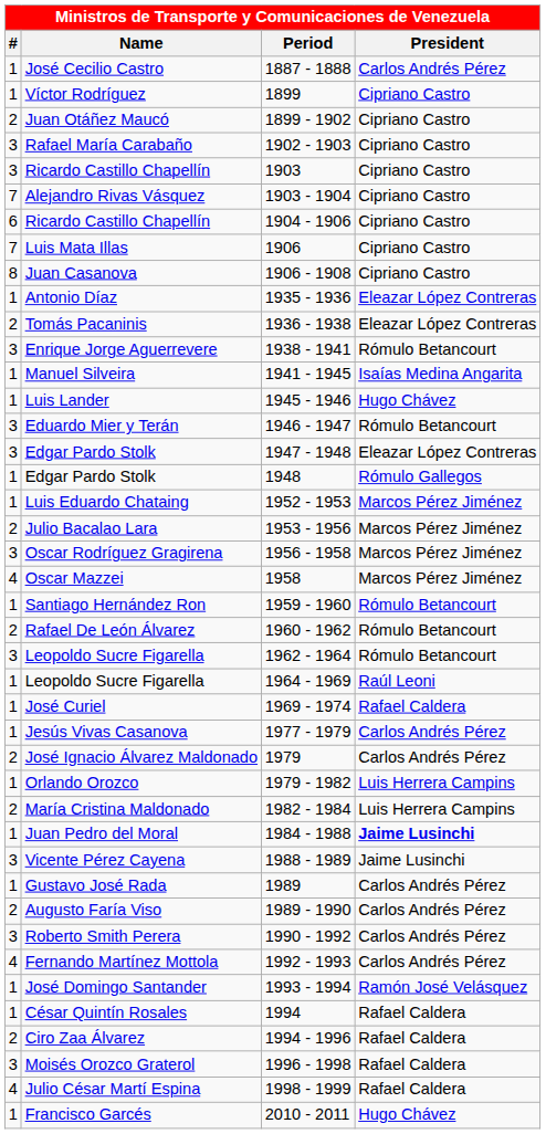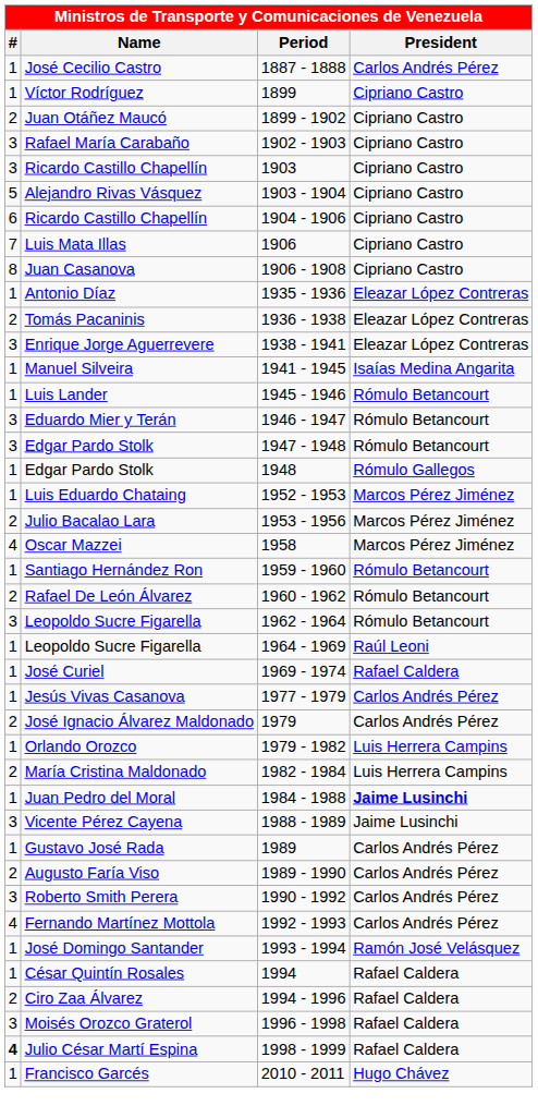 <table class="wikitable">
 <tr>
 <td bgcolor="red" colspan="4" align="center" style="color:white;"><strong>Ministros de Transporte y Comunicaciones de Venezuela</strong></td>
 </tr>
 <tr bgcolor=#efefef>
 <th align="center">#</th>
 <th align="center">Name</th>
 <th align="center">Period</th>
 <th align="center">President</th>
 </tr>
 <tr>
 <td>1</td>
 <td><a href='#'>José Cecilio Castro</a></td>
 <td>1887 - 1888</td>
 <td><a href='#'>Carlos Andrés Pérez</a></td>
 </tr>
 <tr>
 <td>1</td>
 <td><a href='#'>Víctor Rodríguez</a></td>
 <td>1899</td>
 <td><a href='#'>Cipriano Castro</a></td>
 </tr>
 <tr>
 <td>2</td>
 <td><a href='#'>Juan Otáñez Maucó</a></td>
 <td>1899 - 1902</td>
 <td>Cipriano Castro</td>
 </tr>
 <tr>
 <td>3</td>
 <td><a href='#'>Rafael María Carabaño</a></td>
 <td>1902 - 1903</td>
 <td>Cipriano Castro</td>
 </tr>
 <tr>
 <td>3</td>
 <td><a href='#'>Ricardo Castillo Chapellín</a></td>
 <td>1903</td>
 <td>Cipriano Castro</td>
 </tr>
 <tr>
-<td>7</td>
+<td>5</td>
 <td><a href='#'>Alejandro Rivas Vásquez</a></td>
 <td>1903 - 1904</td>
 <td>Cipriano Castro</td>
 </tr>
 <tr>
 <td>6</td>
 <td><a href='#'>Ricardo Castillo Chapellín</a></td>
 <td>1904 - 1906</td>
 <td>Cipriano Castro</td>
 </tr>
 <tr>
 <td>7</td>
 <td><a href='#'>Luis Mata Illas</a></td>
 <td>1906</td>
 <td>Cipriano Castro</td>
 </tr>
 <tr>
 <td>8</td>
 <td><a href='#'>Juan Casanova</a></td>
 <td>1906 - 1908</td>
 <td>Cipriano Castro</td>
 </tr>
 <tr>
 <td>1</td>
 <td><a href='#'>Antonio Díaz</a></td>
 <td>1935 - 1936</td>
 <td><a href='#'>Eleazar López Contreras</a></td>
 </tr>
 <tr>
 <td>2</td>
 <td><a href='#'>Tomás Pacaninis</a></td>
 <td>1936 - 1938</td>
 <td>Eleazar López Contreras</td>
 </tr>
 <tr>
 <td>3</td>
 <td><a href='#'>Enrique Jorge Aguerrevere</a></td>
 <td>1938 - 1941</td>
-<td>Rómulo Betancourt</td>
+<td>Eleazar López Contreras</td>
 </tr>
 <tr>
 <td>1</td>
 <td><a href='#'>Manuel Silveira</a></td>
 <td>1941 - 1945</td>
 <td><a href='#'>Isaías Medina Angarita</a></td>
 </tr>
 <tr>
 <td>1</td>
 <td><a href='#'>Luis Lander</a></td>
 <td>1945 - 1946</td>
-<td><a href='#'>Hugo Chávez</a></td>
+<td><a href='#'>Rómulo Betancourt</a></td>
 </tr>
 <tr>
 <td>3</td>
 <td><a href='#'>Eduardo Mier y Terán</a></td>
 <td>1946 - 1947</td>
 <td>Rómulo Betancourt</td>
 </tr>
 <tr>
 <td>3</td>
 <td><a href='#'>Edgar Pardo Stolk</a></td>
 <td>1947 - 1948</td>
-<td>Eleazar López Contreras</td>
+<td>Rómulo Betancourt</td>
 </tr>
 <tr>
 <td>1</td>
 <td>Edgar Pardo Stolk</td>
 <td>1948</td>
 <td><a href='#'>Rómulo Gallegos</a></td>
 </tr>
 <tr>
 <td>1</td>
 <td><a href='#'>Luis Eduardo Chataing</a></td>
 <td>1952 - 1953</td>
 <td><a href='#'>Marcos Pérez Jiménez</a></td>
 </tr>
 <tr>
 <td>2</td>
 <td><a href='#'>Julio Bacalao Lara</a></td>
 <td>1953 - 1956</td>
-<td>Marcos Pérez Jiménez</td>
-</tr>
-<tr>
-<td>3</td>
-<td><a href='#'>Oscar Rodríguez Gragirena</a></td>
-<td>1956 - 1958</td>
 <td>Marcos Pérez Jiménez</td>
 </tr>
 <tr>
 <td>4</td>
 <td><a href='#'>Oscar Mazzei</a></td>
 <td>1958</td>
 <td>Marcos Pérez Jiménez</td>
 </tr>
 <tr>
 <td>1</td>
 <td><a href='#'>Santiago Hernández Ron</a></td>
 <td>1959 - 1960</td>
 <td><a href='#'>Rómulo Betancourt</a></td>
 </tr>
 <tr>
 <td>2</td>
 <td><a href='#'>Rafael De León Álvarez</a></td>
 <td>1960 - 1962</td>
 <td>Rómulo Betancourt</td>
 </tr>
 <tr>
 <td>3</td>
 <td><a href='#'>Leopoldo Sucre Figarella</a></td>
 <td>1962 - 1964</td>
 <td>Rómulo Betancourt</td>
 </tr>
 <tr>
 <td>1</td>
 <td>Leopoldo Sucre Figarella</td>
 <td>1964 - 1969</td>
 <td><a href='#'>Raúl Leoni</a></td>
 </tr>
 <tr>
 <td>1</td>
 <td><a href='#'>José Curiel</a></td>
 <td>1969 - 1974</td>
 <td><a href='#'>Rafael Caldera</a></td>
 </tr>
 <tr>
 <td>1</td>
 <td><a href='#'>Jesús Vivas Casanova</a></td>
 <td>1977 - 1979</td>
 <td><a href='#'>Carlos Andrés Pérez</a></td>
 </tr>
 <tr>
 <td>2</td>
 <td><a href='#'>José Ignacio Álvarez Maldonado</a></td>
 <td>1979</td>
 <td>Carlos Andrés Pérez</td>
 </tr>
 <tr>
 <td>1</td>
 <td><a href='#'>Orlando Orozco</a></td>
 <td>1979 - 1982</td>
 <td><a href='#'>Luis Herrera Campins</a></td>
 </tr>
 <tr>
 <td>2</td>
 <td><a href='#'>María Cristina Maldonado</a></td>
 <td>1982 - 1984</td>
 <td>Luis Herrera Campins</td>
 </tr>
 <tr>
 <td>1</td>
 <td><a href='#'>Juan Pedro del Moral</a></td>
 <td>1984 - 1988</td>
 <td><strong><a href='#'>Jaime Lusinchi</a></strong></td>
 </tr>
 <tr>
 <td>3</td>
 <td><a href='#'>Vicente Pérez Cayena</a></td>
 <td>1988 - 1989</td>
 <td>Jaime Lusinchi</td>
 </tr>
 <tr>
 <td>1</td>
 <td><a href='#'>Gustavo José Rada</a></td>
 <td>1989</td>
 <td>Carlos Andrés Pérez</td>
 </tr>
 <tr>
 <td>2</td>
 <td><a href='#'>Augusto Faría Viso</a></td>
 <td>1989 - 1990</td>
 <td>Carlos Andrés Pérez</td>
 </tr>
 <tr>
 <td>3</td>
 <td><a href='#'>Roberto Smith Perera</a></td>
 <td>1990 - 1992</td>
 <td>Carlos Andrés Pérez</td>
 </tr>
 <tr>
 <td>4</td>
 <td><a href='#'>Fernando Martínez Mottola</a></td>
 <td>1992 - 1993</td>
 <td>Carlos Andrés Pérez</td>
 </tr>
 <tr>
 <td>1</td>
 <td><a href='#'>José Domingo Santander</a></td>
 <td>1993 - 1994</td>
 <td><a href='#'>Ramón José Velásquez</a></td>
 </tr>
 <tr>
 <td>1</td>
 <td><a href='#'>César Quintín Rosales</a></td>
 <td>1994</td>
 <td>Rafael Caldera</td>
 </tr>
 <tr>
 <td>2</td>
 <td><a href='#'>Ciro Zaa Álvarez</a></td>
 <td>1994 - 1996</td>
 <td>Rafael Caldera</td>
 </tr>
 <tr>
 <td>3</td>
 <td><a href='#'>Moisés Orozco Graterol</a></td>
 <td>1996 - 1998</td>
 <td>Rafael Caldera</td>
 </tr>
 <tr>
-<td>4</td>
+<td><strong>4</strong></td>
 <td><a href='#'>Julio César Martí Espina</a></td>
 <td>1998 - 1999</td>
 <td>Rafael Caldera</td>
 </tr>
 <tr>
 <td>1</td>
 <td><a href='#'>Francisco Garcés</a></td>
 <td>2010 - 2011</td>
 <td><a href='#'>Hugo Chávez</a></td>
 </tr>
 </table>
